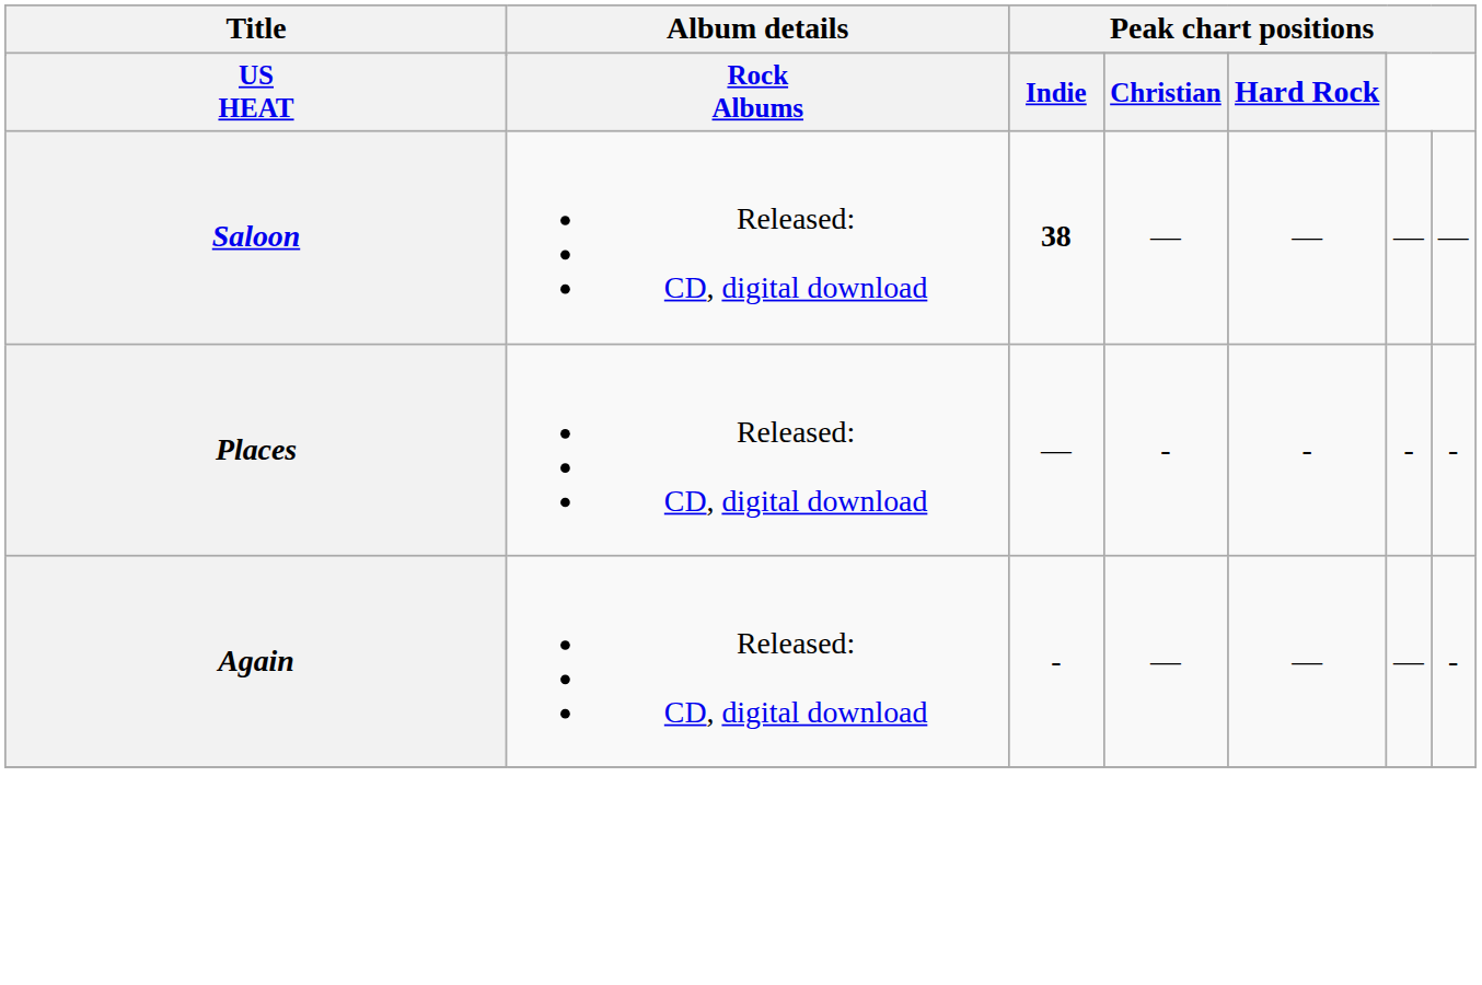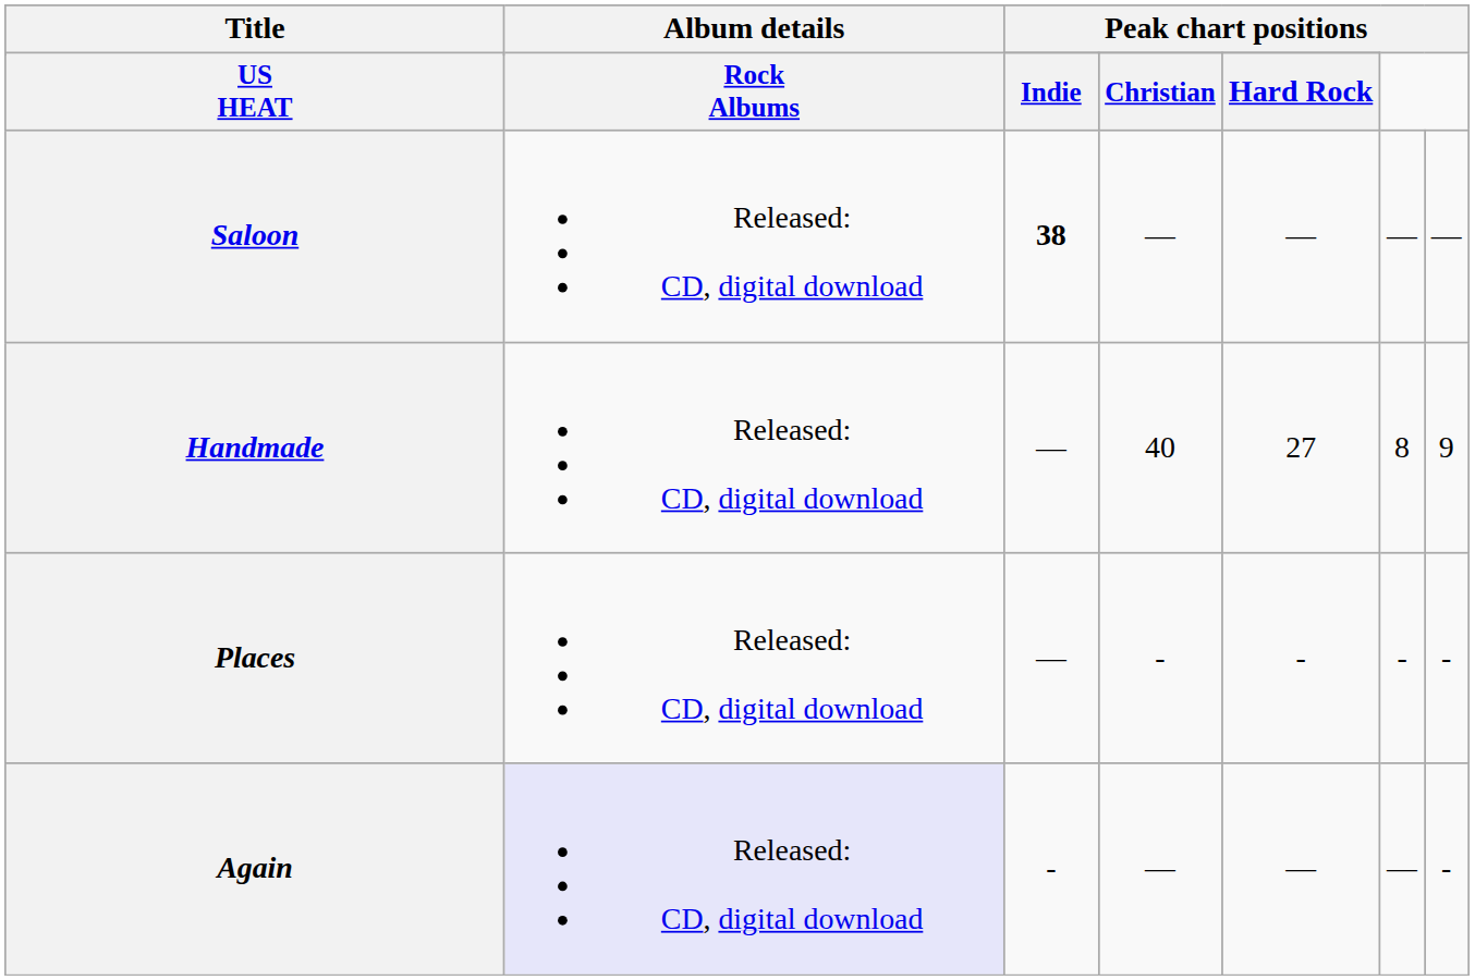 <table class="wikitable plainrowheaders" style="text-align:center;">
 <tr>
 <th scope="col" rowspan="2" style="width:16em;">Title</th>
 <th scope="col" rowspan="2" style="width:16em;">Album details</th>
 <th scope="col" colspan="5">Peak chart positions</th>
 </tr>
 <tr>
 </tr>
 <tr>
 <th style="width:3em; font-size:90%"><a href='#'>US<br>HEAT</a></th>
 <th style="width:3em; font-size:90%"><a href='#'>Rock<br>Albums</a></th>
 <th style="width:3em; font-size:90%"><a href='#'>Indie</a></th>
 <th style="width:3em; font-size:90%"><a href='#'>Christian</a></th>
 <th style:"width:3em; font-size:90%"><a href='#'>Hard Rock</a></th>
 </tr>
 <tr>
 <th scope="row"><em><a href='#'>Saloon</a></em></th>
 <td><br><ul><li>Released: </li><li></li><li><a href='#'>CD</a>, <a href='#'>digital download</a></li></ul></td>
 <td><strong>38</strong></td>
 <td>—</td>
 <td>—</td>
 <td>—</td>
 <td>—</td>
 </tr>
 <tr>
+<th scope="row"><em><a href='#'>Handmade</a></em></th>
+<td><br><ul><li>Released: </li><li></li><li><a href='#'>CD</a>, <a href='#'>digital download</a></li></ul></td>
+<td>—</td>
+<td>40</td>
+<td>27</td>
+<td>8</td>
+<td>9</td>
+</tr>
+<tr>
 <th scope="row"><em>Places</em></th>
 <td><br><ul><li>Released: </li><li></li><li><a href='#'>CD</a>, <a href='#'>digital download</a></li></ul></td>
 <td>—</td>
 <td>-</td>
 <td>-</td>
 <td>-</td>
 <td>-</td>
 </tr>
 <tr>
 <th scope="row"><em>Again</em></th>
-<td><br><ul><li>Released: </li><li></li><li><a href='#'>CD</a>, <a href='#'>digital download</a></li></ul></td>
+<td style="background: lavender;"><br><ul><li>Released: </li><li></li><li><a href='#'>CD</a>, <a href='#'>digital download</a></li></ul></td>
 <td>-</td>
 <td>—</td>
 <td>—</td>
 <td>—</td>
 <td>-</td>
 </tr>
 <tr>
 </tr>
 </table>
